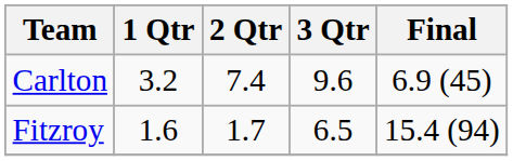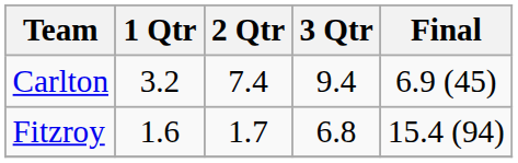 <table class="wikitable">
 <tr>
 <th>Team</th>
 <th>1 Qtr</th>
 <th>2 Qtr</th>
 <th>3 Qtr</th>
 <th>Final</th>
 </tr>
 <tr>
 <td><a href='#'>Carlton</a></td>
 <td align=center>3.2</td>
 <td align=center>7.4</td>
-<td align=center>9.6</td>
+<td align=center>9.4</td>
 <td align=center>6.9 (45)</td>
 </tr>
 <tr>
 <td><a href='#'>Fitzroy</a></td>
 <td align=center>1.6</td>
 <td align=center>1.7</td>
-<td align=center>6.5</td>
+<td align=center>6.8</td>
 <td align=center>15.4 (94)</td>
 </tr>
 <tr>
 </tr>
 </table>
